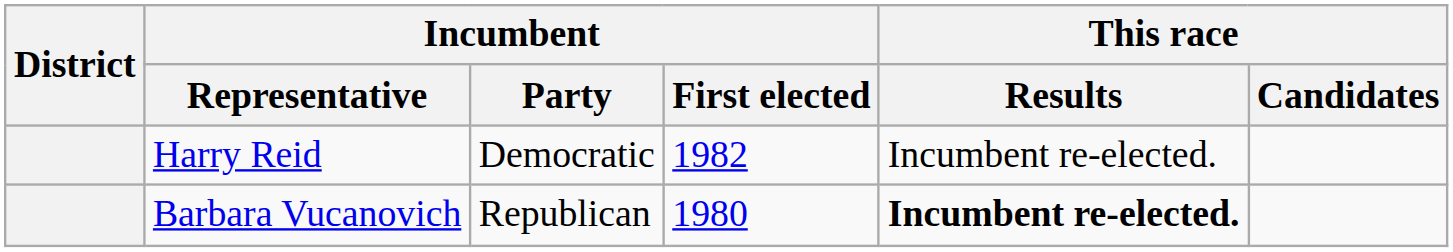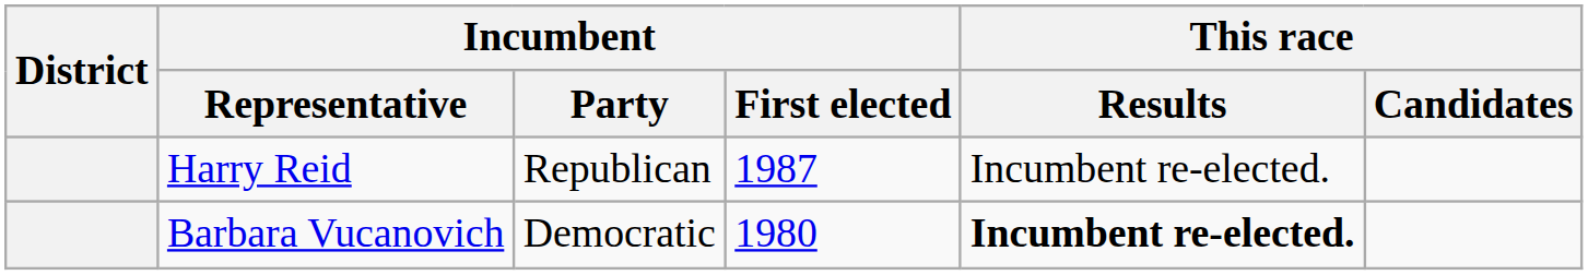 <table class=wikitable>
 <tr>
 <th rowspan=2>District</th>
 <th colspan=3>Incumbent</th>
 <th colspan=2>This race</th>
 </tr>
 <tr>
 <th>Representative</th>
 <th>Party</th>
 <th>First elected</th>
 <th>Results</th>
 <th>Candidates</th>
 </tr>
 <tr>
 <th></th>
 <td><a href='#'>Harry Reid</a></td>
-<td>Democratic</td>
-<td><a href='#'>1982</a></td>
+<td>Republican</td>
+<td><a href='#'>1987</a></td>
 <td>Incumbent re-elected.</td>
 <td nowrap></td>
 </tr>
 <tr>
 <th></th>
 <td><a href='#'>Barbara Vucanovich</a></td>
-<td>Republican</td>
+<td>Democratic</td>
 <td><a href='#'>1980</a></td>
 <td><strong>Incumbent re-elected.</strong></td>
 <td nowrap></td>
 </tr>
 </table>
